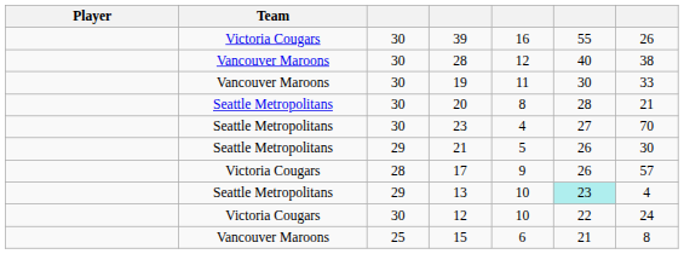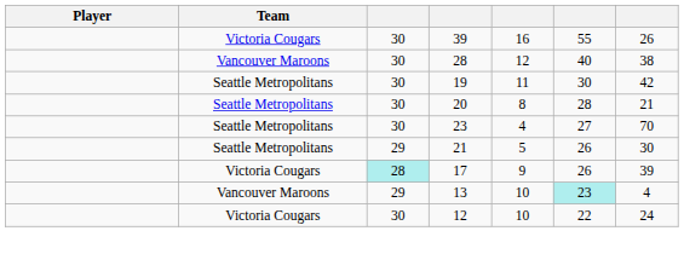 <table class="wikitable sortable" style="text-align:center;">
 <tr>
 <th style="width: 12em;">Player</th>
 <th style="width: 13em;">Team</th>
 <th style="width: 4em;"></th>
 <th style="width: 4em;"></th>
 <th style="width: 4em;"></th>
 <th style="width: 4em;"></th>
 <th style="width: 4em;"></th>
 </tr>
 <tr>
 <td align="left"></td>
 <td><a href='#'>Victoria Cougars</a></td>
 <td>30</td>
 <td>39</td>
 <td>16</td>
 <td>55</td>
 <td>26</td>
 </tr>
 <tr>
 <td align="left"></td>
 <td><a href='#'>Vancouver Maroons</a></td>
 <td>30</td>
 <td>28</td>
 <td>12</td>
 <td>40</td>
 <td>38</td>
 </tr>
 <tr>
 <td align="left"></td>
-<td>Vancouver Maroons</td>
+<td>Seattle Metropolitans</td>
 <td>30</td>
 <td>19</td>
 <td>11</td>
 <td>30</td>
-<td>33</td>
+<td>42</td>
 </tr>
 <tr>
 <td align="left"></td>
 <td><a href='#'>Seattle Metropolitans</a></td>
 <td>30</td>
 <td>20</td>
 <td>8</td>
 <td>28</td>
 <td>21</td>
 </tr>
 <tr>
 <td align="left"></td>
 <td>Seattle Metropolitans</td>
 <td>30</td>
 <td>23</td>
 <td>4</td>
 <td>27</td>
 <td>70</td>
 </tr>
 <tr>
 <td align="left"></td>
 <td>Seattle Metropolitans</td>
 <td>29</td>
 <td>21</td>
 <td>5</td>
 <td>26</td>
 <td>30</td>
 </tr>
 <tr>
 <td align="left"></td>
 <td>Victoria Cougars</td>
-<td>28</td>
+<td style="background: paleturquoise;">28</td>
 <td>17</td>
 <td>9</td>
 <td>26</td>
-<td>57</td>
+<td>39</td>
 </tr>
 <tr>
 <td align="left"></td>
-<td>Seattle Metropolitans</td>
+<td>Vancouver Maroons</td>
 <td>29</td>
 <td>13</td>
 <td>10</td>
 <td style="background: paleturquoise;">23</td>
 <td>4</td>
 </tr>
 <tr>
 <td align="left"></td>
 <td>Victoria Cougars</td>
 <td>30</td>
 <td>12</td>
 <td>10</td>
 <td>22</td>
 <td>24</td>
 </tr>
-<tr>
-<td align="left"></td>
-<td>Vancouver Maroons</td>
-<td>25</td>
-<td>15</td>
-<td>6</td>
-<td>21</td>
-<td>8</td>
-</tr>
 </table>
